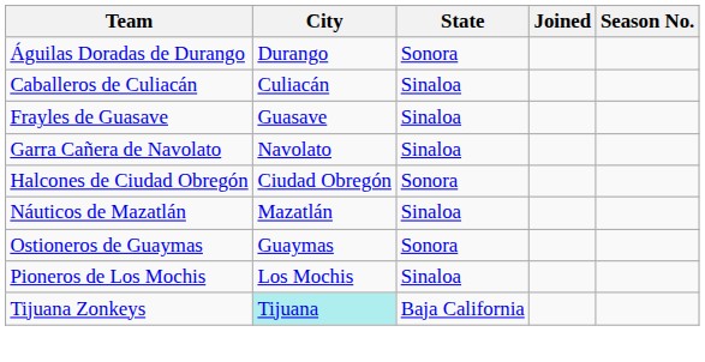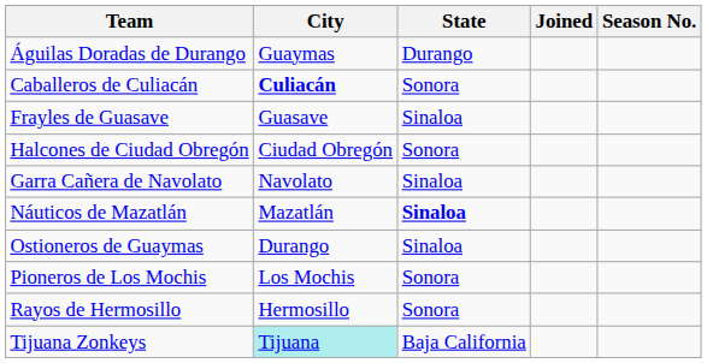 <table class="wikitable sortable">
 <tr>
 <th>Team</th>
 <th>City</th>
 <th>State</th>
 <th>Joined</th>
 <th>Season No.</th>
 </tr>
 <tr>
 <td><a href='#'>Águilas Doradas de Durango</a></td>
+<td><a href='#'>Guaymas</a></td>
 <td><a href='#'>Durango</a></td>
-<td><a href='#'>Sonora</a></td>
 <td></td>
 <td></td>
 </tr>
 <tr>
 <td><a href='#'>Caballeros de Culiacán</a></td>
-<td><a href='#'>Culiacán</a></td>
-<td><a href='#'>Sinaloa</a></td>
+<td><strong><a href='#'>Culiacán</a></strong></td>
+<td><a href='#'>Sonora</a></td>
 <td></td>
 <td></td>
 </tr>
 <tr>
 <td><a href='#'>Frayles de Guasave</a></td>
 <td><a href='#'>Guasave</a></td>
-<td><a href='#'>Sinaloa</a></td>
-<td></td>
-<td></td>
-</tr>
-<tr>
-<td><a href='#'>Garra Cañera de Navolato</a></td>
-<td><a href='#'>Navolato</a></td>
 <td><a href='#'>Sinaloa</a></td>
 <td></td>
 <td></td>
 </tr>
 <tr>
 <td><a href='#'>Halcones de Ciudad Obregón</a></td>
 <td><a href='#'>Ciudad Obregón</a></td>
 <td><a href='#'>Sonora</a></td>
 <td></td>
 <td></td>
 </tr>
 <tr>
-<td><a href='#'>Náuticos de Mazatlán</a></td>
-<td><a href='#'>Mazatlán</a></td>
+<td><a href='#'>Garra Cañera de Navolato</a></td>
+<td><a href='#'>Navolato</a></td>
 <td><a href='#'>Sinaloa</a></td>
 <td></td>
 <td></td>
 </tr>
 <tr>
+<td><a href='#'>Náuticos de Mazatlán</a></td>
+<td><a href='#'>Mazatlán</a></td>
+<td><strong><a href='#'>Sinaloa</a></strong></td>
+<td></td>
+<td></td>
+</tr>
+<tr>
 <td><a href='#'>Ostioneros de Guaymas</a></td>
-<td><a href='#'>Guaymas</a></td>
-<td><a href='#'>Sonora</a></td>
+<td><a href='#'>Durango</a></td>
+<td><a href='#'>Sinaloa</a></td>
 <td></td>
 <td></td>
 </tr>
 <tr>
 <td><a href='#'>Pioneros de Los Mochis</a></td>
 <td><a href='#'>Los Mochis</a></td>
-<td><a href='#'>Sinaloa</a></td>
+<td><a href='#'>Sonora</a></td>
+<td></td>
+<td></td>
+</tr>
+<tr>
+<td><a href='#'>Rayos de Hermosillo</a></td>
+<td><a href='#'>Hermosillo</a></td>
+<td><a href='#'>Sonora</a></td>
 <td></td>
 <td></td>
 </tr>
 <tr>
 <td><a href='#'>Tijuana Zonkeys</a></td>
 <td style="background: paleturquoise;"><a href='#'>Tijuana</a></td>
 <td><a href='#'>Baja California</a></td>
 <td></td>
 <td></td>
 </tr>
 </table>
